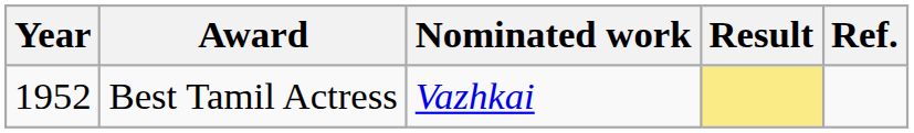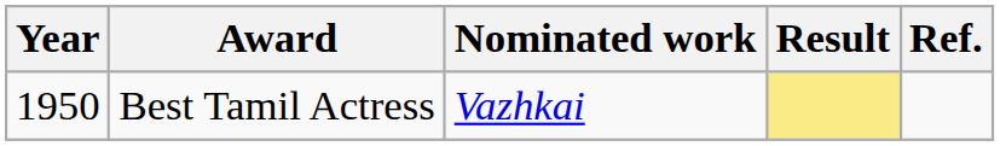 <table class="wikitable">
 <tr>
 <th>Year</th>
 <th>Award</th>
 <th>Nominated work</th>
 <th>Result</th>
 <th>Ref.</th>
 </tr>
 <tr>
-<td>1952</td>
+<td>1950</td>
 <td>Best Tamil Actress</td>
 <td><em><a href='#'>Vazhkai</a></em></td>
 <td style="text-align:center; background:#faeb86;"></td>
 <td></td>
 </tr>
 </table>
